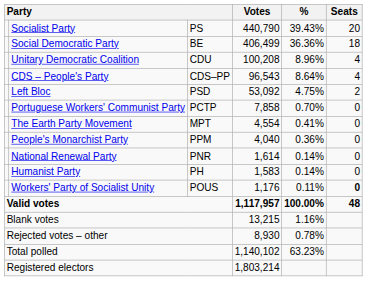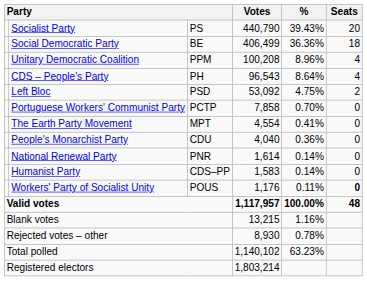 <table class="wikitable" border="1" style="text-align:right;">
 <tr>
 <th style="text-align:left;" colspan=3>Party</th>
 <th align=center width="50">Votes</th>
 <th align=center width="50">%</th>
 <th align=center width="50">Seats</th>
 </tr>
 <tr>
 <td></td>
 <td align=left><a href='#'>Socialist Party</a></td>
 <td align=left>PS</td>
 <td>440,790</td>
 <td>39.43%</td>
 <td>20</td>
 </tr>
 <tr>
 <td></td>
 <td align=left><a href='#'>Social Democratic Party</a></td>
 <td align=left>BE</td>
 <td>406,499</td>
 <td>36.36%</td>
 <td>18</td>
 </tr>
 <tr>
 <td></td>
 <td align=left style="white-space: nowrap;"><a href='#'>Unitary Democratic Coalition</a></td>
-<td align=left>CDU</td>
+<td align=left>PPM</td>
 <td>100,208</td>
 <td>8.96%</td>
 <td>4</td>
 </tr>
 <tr>
 <td></td>
 <td align=left><a href='#'>CDS – People's Party</a></td>
-<td align=left style="white-space: nowrap;">CDS–PP</td>
+<td align=left>PH</td>
 <td>96,543</td>
 <td>8.64%</td>
 <td>4</td>
 </tr>
 <tr>
 <td></td>
 <td align=left><a href='#'>Left Bloc</a></td>
 <td align=left>PSD</td>
 <td>53,092</td>
 <td>4.75%</td>
 <td>2</td>
 </tr>
 <tr>
 <td></td>
 <td align=left><a href='#'>Portuguese Workers' Communist Party</a></td>
 <td align=left>PCTP</td>
 <td>7,858</td>
 <td>0.70%</td>
 <td>0</td>
 </tr>
 <tr>
 <td></td>
 <td align=left><a href='#'>The Earth Party Movement</a></td>
 <td align=left>MPT</td>
 <td>4,554</td>
 <td>0.41%</td>
 <td>0</td>
 </tr>
 <tr>
 <td></td>
 <td align=left><a href='#'>People's Monarchist Party</a></td>
-<td align=left>PPM</td>
+<td align=left>CDU</td>
 <td>4,040</td>
 <td>0.36%</td>
 <td>0</td>
 </tr>
 <tr>
 <td></td>
 <td align=left><a href='#'>National Renewal Party</a></td>
 <td align=left>PNR</td>
 <td>1,614</td>
 <td>0.14%</td>
 <td>0</td>
 </tr>
 <tr>
 <td></td>
 <td align=left><a href='#'>Humanist Party</a></td>
-<td align=left>PH</td>
+<td align=left style="white-space: nowrap;">CDS–PP</td>
 <td>1,583</td>
 <td>0.14%</td>
 <td>0</td>
 </tr>
 <tr>
 <td></td>
 <td align=left><a href='#'>Workers' Party of Socialist Unity</a></td>
 <td align=left>POUS</td>
 <td>1,176</td>
 <td>0.11%</td>
 <td><strong>0</strong></td>
 </tr>
 <tr style="font-weight:bold">
 <td align=left colspan=3>Valid votes</td>
 <td>1,117,957</td>
 <td>100.00%</td>
 <td>48</td>
 </tr>
 <tr>
 <td align=left colspan=3>Blank votes</td>
 <td>13,215</td>
 <td>1.16%</td>
 <td></td>
 </tr>
 <tr>
 <td align=left colspan=3>Rejected votes – other</td>
 <td>8,930</td>
 <td>0.78%</td>
 <td></td>
 </tr>
 <tr>
 <td align=left colspan=3>Total polled</td>
 <td>1,140,102</td>
 <td>63.23%</td>
 <td></td>
 </tr>
 <tr>
 <td align=left colspan=3>Registered electors</td>
 <td>1,803,214</td>
 <td></td>
 <td></td>
 </tr>
 </table>
